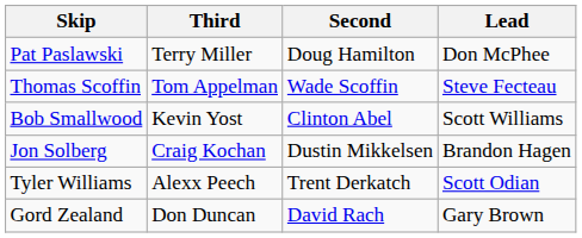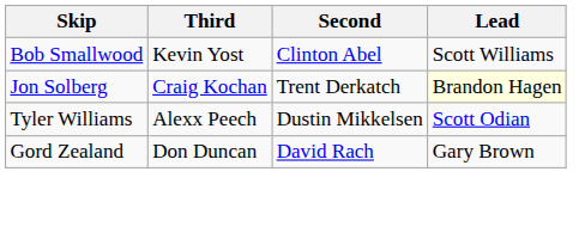 <table class="wikitable">
 <tr>
 <th>Skip</th>
 <th>Third</th>
 <th>Second</th>
 <th>Lead</th>
-</tr>
-<tr>
-<td><a href='#'>Pat Paslawski</a></td>
-<td>Terry Miller</td>
-<td>Doug Hamilton</td>
-<td>Don McPhee</td>
-</tr>
-<tr>
-<td><a href='#'>Thomas Scoffin</a></td>
-<td><a href='#'>Tom Appelman</a></td>
-<td><a href='#'>Wade Scoffin</a></td>
-<td><a href='#'>Steve Fecteau</a></td>
 </tr>
 <tr>
 <td><a href='#'>Bob Smallwood</a></td>
 <td>Kevin Yost</td>
 <td><a href='#'>Clinton Abel</a></td>
 <td>Scott Williams</td>
 </tr>
 <tr>
 <td><a href='#'>Jon Solberg</a></td>
 <td><a href='#'>Craig Kochan</a></td>
-<td>Dustin Mikkelsen</td>
-<td>Brandon Hagen</td>
+<td>Trent Derkatch</td>
+<td style="background: lightyellow;">Brandon Hagen</td>
 </tr>
 <tr>
 <td>Tyler Williams</td>
 <td>Alexx Peech</td>
-<td>Trent Derkatch</td>
+<td>Dustin Mikkelsen</td>
 <td><a href='#'>Scott Odian</a></td>
 </tr>
 <tr>
 <td>Gord Zealand</td>
 <td>Don Duncan</td>
 <td><a href='#'>David Rach</a></td>
 <td>Gary Brown</td>
 </tr>
 </table>
